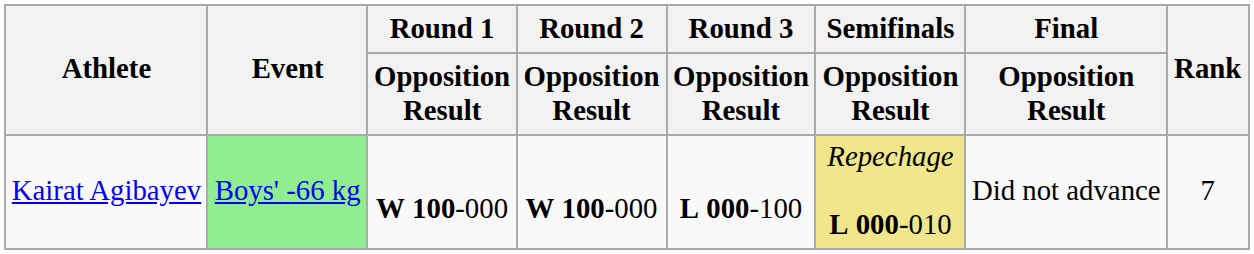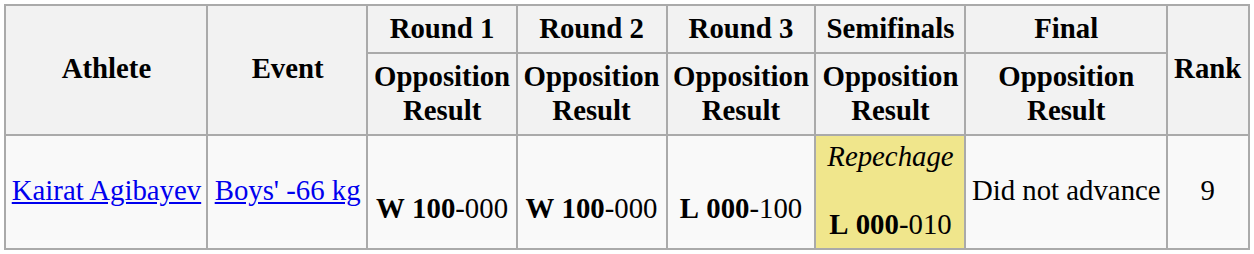 <table class="wikitable" border="1" style="font-size:90%">
 <tr>
 <th rowspan=2>Athlete</th>
 <th rowspan=2>Event</th>
 <th>Round 1</th>
 <th>Round 2</th>
 <th>Round 3</th>
 <th>Semifinals</th>
 <th>Final</th>
 <th rowspan=2>Rank</th>
 </tr>
 <tr>
 <th>Opposition<br>Result</th>
 <th>Opposition<br>Result</th>
 <th>Opposition<br>Result</th>
 <th>Opposition<br>Result</th>
 <th>Opposition<br>Result</th>
 </tr>
 <tr>
 <td><a href='#'>Kairat Agibayev</a></td>
-<td style="background: lightgreen;"><a href='#'>Boys' -66 kg</a></td>
+<td><a href='#'>Boys' -66 kg</a></td>
 <td align=center> <br> <strong>W</strong> <strong>100</strong>-000</td>
 <td align=center> <br> <strong>W</strong> <strong>100</strong>-000</td>
 <td align=center> <br> <strong>L</strong> <strong>000</strong>-100</td>
 <td align=center style="background: khaki;"><em>Repechage</em><br> <br> <strong>L</strong> <strong>000</strong>-010</td>
 <td align=center>Did not advance</td>
-<td align=center>7</td>
+<td align=center>9</td>
 </tr>
 </table>
